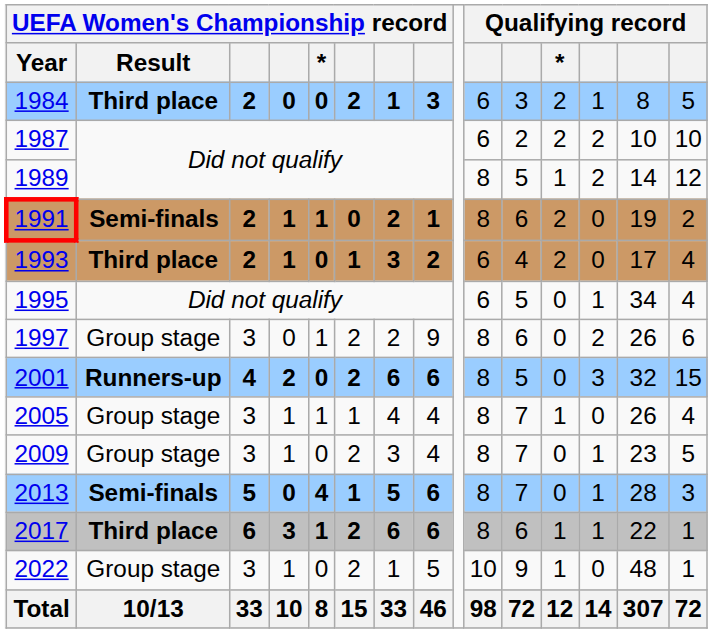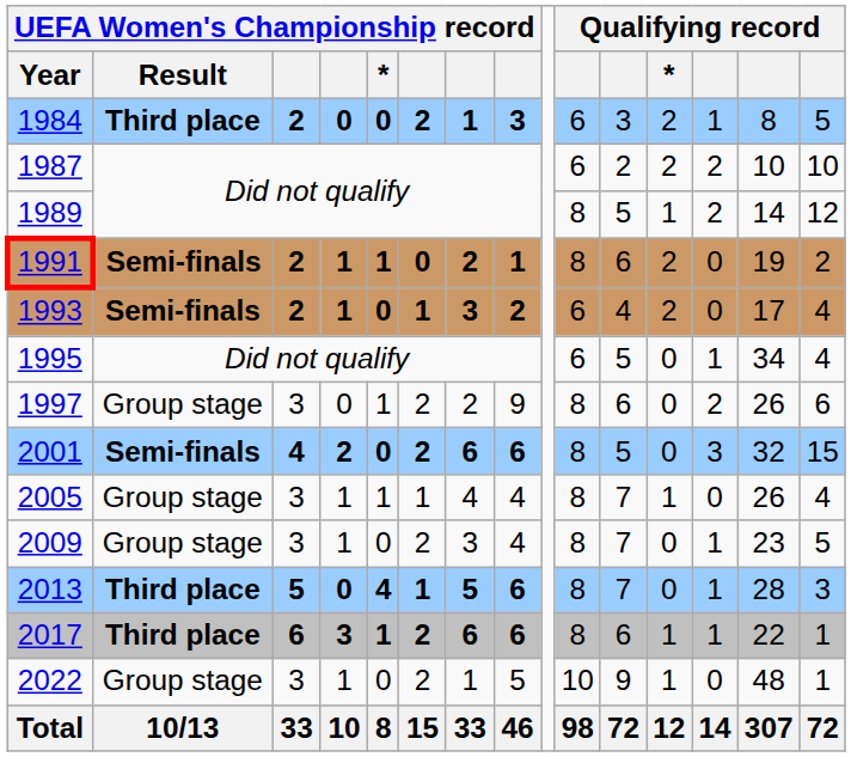 <table class="wikitable" style="text-align: center;">
 <tr>
 <th colspan=8><a href='#'>UEFA Women's Championship</a> record</th>
 <td rowspan=16></td>
 <th colspan=6>Qualifying record</th>
 </tr>
 <tr>
 <th>Year</th>
 <th>Result</th>
 <th></th>
 <th></th>
 <th>*</th>
 <th></th>
 <th></th>
 <th></th>
 <th></th>
 <th></th>
 <th>*</th>
 <th></th>
 <th></th>
 <th></th>
 </tr>
 <tr style="background:#9acdff">
 <td><a href='#'>1984</a></td>
 <td><strong>Third place</strong></td>
 <td><strong>2</strong></td>
 <td><strong>0</strong></td>
 <td><strong>0</strong></td>
 <td><strong>2</strong></td>
 <td><strong>1</strong></td>
 <td><strong>3</strong></td>
 <td>6</td>
 <td>3</td>
 <td>2</td>
 <td>1</td>
 <td>8</td>
 <td>5</td>
 </tr>
 <tr>
 <td> <a href='#'>1987</a></td>
 <td colspan=7 rowspan=2><em>Did not qualify</em></td>
 <td>6</td>
 <td>2</td>
 <td>2</td>
 <td>2</td>
 <td>10</td>
 <td>10</td>
 </tr>
 <tr>
 <td> <a href='#'>1989</a></td>
 <td>8</td>
 <td>5</td>
 <td>1</td>
 <td>2</td>
 <td>14</td>
 <td>12</td>
 </tr>
 <tr style="background:#cc9966;">
 <td style="border: 3px solid red"> <a href='#'>1991</a></td>
 <td><strong>Semi-finals</strong></td>
 <td><strong>2</strong></td>
 <td><strong>1</strong></td>
 <td><strong>1</strong></td>
 <td><strong>0</strong></td>
 <td><strong>2</strong></td>
 <td><strong>1</strong></td>
 <td>8</td>
 <td>6</td>
 <td>2</td>
 <td>0</td>
 <td>19</td>
 <td>2</td>
 </tr>
 <tr style="background:#cc9966;">
 <td> <a href='#'>1993</a></td>
-<td><strong>Third place</strong></td>
+<td><strong>Semi-finals</strong></td>
 <td><strong>2</strong></td>
 <td><strong>1</strong></td>
 <td><strong>0</strong></td>
 <td><strong>1</strong></td>
 <td><strong>3</strong></td>
 <td><strong>2</strong></td>
 <td>6</td>
 <td>4</td>
 <td>2</td>
 <td>0</td>
 <td>17</td>
 <td>4</td>
 </tr>
 <tr>
 <td>    <a href='#'>1995</a></td>
 <td colspan=7><em>Did not qualify</em></td>
 <td>6</td>
 <td>5</td>
 <td>0</td>
 <td>1</td>
 <td>34</td>
 <td>4</td>
 </tr>
 <tr>
 <td>  <a href='#'>1997</a></td>
 <td>Group stage</td>
 <td>3</td>
 <td>0</td>
 <td>1</td>
 <td>2</td>
 <td>2</td>
 <td>9</td>
 <td>8</td>
 <td>6</td>
 <td>0</td>
 <td>2</td>
 <td>26</td>
 <td>6</td>
 </tr>
 <tr style="background:#9acdff">
 <td> <a href='#'>2001</a></td>
-<td><strong>Runners-up</strong></td>
+<td><strong>Semi-finals</strong></td>
 <td><strong>4</strong></td>
 <td><strong>2</strong></td>
 <td><strong>0</strong></td>
 <td><strong>2</strong></td>
 <td><strong>6</strong></td>
 <td><strong>6</strong></td>
 <td>8</td>
 <td>5</td>
 <td>0</td>
 <td>3</td>
 <td>32</td>
 <td>15</td>
 </tr>
 <tr>
 <td> <a href='#'>2005</a></td>
 <td>Group stage</td>
 <td>3</td>
 <td>1</td>
 <td>1</td>
 <td>1</td>
 <td>4</td>
 <td>4</td>
 <td>8</td>
 <td>7</td>
 <td>1</td>
 <td>0</td>
 <td>26</td>
 <td>4</td>
 </tr>
 <tr>
 <td> <a href='#'>2009</a></td>
 <td>Group stage</td>
 <td>3</td>
 <td>1</td>
 <td>0</td>
 <td>2</td>
 <td>3</td>
 <td>4</td>
 <td>8</td>
 <td>7</td>
 <td>0</td>
 <td>1</td>
 <td>23</td>
 <td>5</td>
 </tr>
 <tr style="background:#9acdff">
 <td> <a href='#'>2013</a></td>
-<td><strong>Semi-finals</strong></td>
+<td><strong>Third place</strong></td>
 <td><strong>5</strong></td>
 <td><strong>0</strong></td>
 <td><strong>4</strong></td>
 <td><strong>1</strong></td>
 <td><strong>5</strong></td>
 <td><strong>6</strong></td>
 <td>8</td>
 <td>7</td>
 <td>0</td>
 <td>1</td>
 <td>28</td>
 <td>3</td>
 </tr>
 <tr style="background:silver;">
 <td> <a href='#'>2017</a></td>
 <td><strong>Third place</strong></td>
 <td><strong>6</strong></td>
 <td><strong>3</strong></td>
 <td><strong>1</strong></td>
 <td><strong>2</strong></td>
 <td><strong>6</strong></td>
 <td><strong>6</strong></td>
 <td>8</td>
 <td>6</td>
 <td>1</td>
 <td>1</td>
 <td>22</td>
 <td>1</td>
 </tr>
 <tr>
 <td> <a href='#'>2022</a></td>
 <td>Group stage</td>
 <td>3</td>
 <td>1</td>
 <td>0</td>
 <td>2</td>
 <td>1</td>
 <td>5</td>
 <td>10</td>
 <td>9</td>
 <td>1</td>
 <td>0</td>
 <td>48</td>
 <td>1</td>
 </tr>
 <tr>
 <th>Total</th>
 <th>10/13</th>
 <th>33</th>
 <th>10</th>
 <th>8</th>
 <th>15</th>
 <th>33</th>
 <th>46</th>
 <th>98</th>
 <th>72</th>
 <th>12</th>
 <th>14</th>
 <th>307</th>
 <th>72</th>
 </tr>
 </table>
